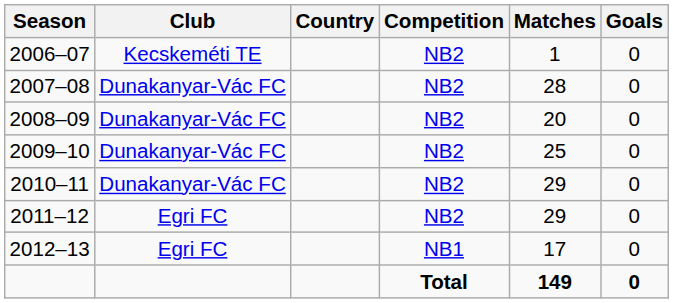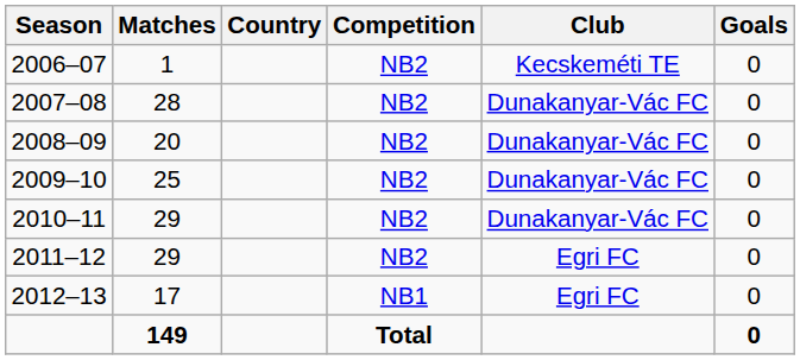 <table class="wikitable" style="font-size:90%; text-align: center;">
 <tr ---->
 <th>Season</th>
-<th>Club</th>
+<th>Matches</th>
 <th>Country</th>
 <th>Competition</th>
-<th>Matches</th>
+<th>Club</th>
 <th>Goals</th>
 </tr>
 <tr ---->
 <td>2006–07</td>
-<td><a href='#'>Kecskeméti TE</a></td>
+<td>1</td>
 <td></td>
 <td><a href='#'>NB2</a></td>
-<td>1</td>
+<td><a href='#'>Kecskeméti TE</a></td>
 <td>0</td>
 </tr>
 <tr ---->
 <td>2007–08</td>
-<td><a href='#'>Dunakanyar-Vác FC</a></td>
+<td>28</td>
 <td></td>
 <td><a href='#'>NB2</a></td>
-<td>28</td>
+<td><a href='#'>Dunakanyar-Vác FC</a></td>
 <td>0</td>
 </tr>
 <tr ---->
 <td>2008–09</td>
-<td><a href='#'>Dunakanyar-Vác FC</a></td>
+<td>20</td>
 <td></td>
 <td><a href='#'>NB2</a></td>
-<td>20</td>
+<td><a href='#'>Dunakanyar-Vác FC</a></td>
 <td>0</td>
 </tr>
 <tr ---->
 <td>2009–10</td>
-<td><a href='#'>Dunakanyar-Vác FC</a></td>
+<td>25</td>
 <td></td>
 <td><a href='#'>NB2</a></td>
-<td>25</td>
+<td><a href='#'>Dunakanyar-Vác FC</a></td>
 <td>0</td>
 </tr>
 <tr ---->
 <td>2010–11</td>
-<td><a href='#'>Dunakanyar-Vác FC</a></td>
+<td>29</td>
 <td></td>
 <td><a href='#'>NB2</a></td>
-<td>29</td>
+<td><a href='#'>Dunakanyar-Vác FC</a></td>
 <td>0</td>
 </tr>
 <tr ---->
 <td>2011–12</td>
-<td><a href='#'>Egri FC</a></td>
+<td>29</td>
 <td></td>
 <td><a href='#'>NB2</a></td>
-<td>29</td>
+<td><a href='#'>Egri FC</a></td>
 <td>0</td>
 </tr>
 <tr ---->
 <td>2012–13</td>
-<td><a href='#'>Egri FC</a></td>
+<td>17</td>
 <td></td>
 <td><a href='#'>NB1</a></td>
-<td>17</td>
+<td><a href='#'>Egri FC</a></td>
 <td>0</td>
 </tr>
 <tr ---->
 <td></td>
-<td></td>
+<td><strong>149</strong></td>
 <td></td>
 <td><strong>Total</strong></td>
-<td><strong>149</strong></td>
+<td></td>
 <td><strong>0</strong></td>
 </tr>
 </table>
